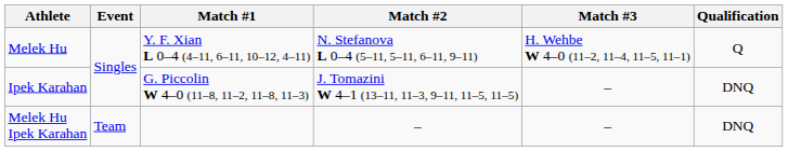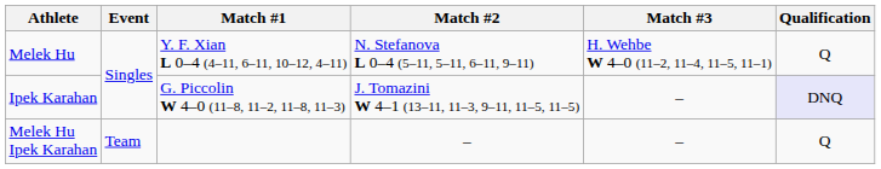 <table class=wikitable>
 <tr>
 <th>Athlete</th>
 <th>Event</th>
 <th>Match #1</th>
 <th>Match #2</th>
 <th>Match #3</th>
 <th>Qualification</th>
 </tr>
 <tr>
 <td><a href='#'>Melek Hu</a></td>
 <td rowspan=2><a href='#'>Singles</a></td>
 <td> <a href='#'>Y. F. Xian</a> <br> <strong>L</strong> 0–4 <small>(4–11, 6–11, 10–12, 4–11)</small></td>
 <td> <a href='#'>N. Stefanova</a> <br> <strong>L</strong> 0–4 <small>(5–11, 5–11, 6–11, 9–11)</small></td>
 <td> <a href='#'>H. Wehbe</a> <br> <strong>W</strong> 4–0 <small>(11–2, 11–4, 11–5, 11–1)</small></td>
 <td align=center>Q</td>
 </tr>
 <tr>
 <td><a href='#'>Ipek Karahan</a></td>
 <td> <a href='#'>G. Piccolin</a> <br> <strong>W</strong> 4–0 <small>(11–8, 11–2, 11–8, 11–3)</small></td>
 <td> <a href='#'>J. Tomazini</a> <br> <strong>W</strong> 4–1 <small>(13–11, 11–3, 9–11, 11–5, 11–5)</small></td>
 <td align=center>–</td>
-<td align=center>DNQ</td>
+<td align=center style="background: lavender;">DNQ</td>
 </tr>
 <tr>
 <td><a href='#'>Melek Hu</a> <br> <a href='#'>Ipek Karahan</a></td>
 <td><a href='#'>Team</a></td>
 <td> <br></td>
 <td align=center>–</td>
 <td align=center>–</td>
-<td align=center>DNQ</td>
+<td align=center>Q</td>
 </tr>
 </table>
